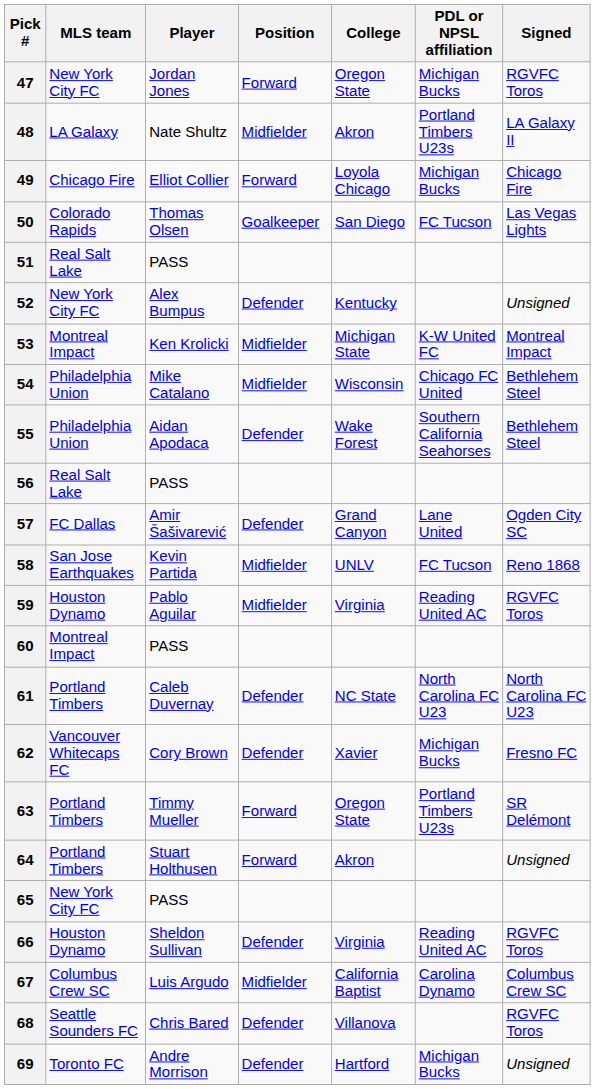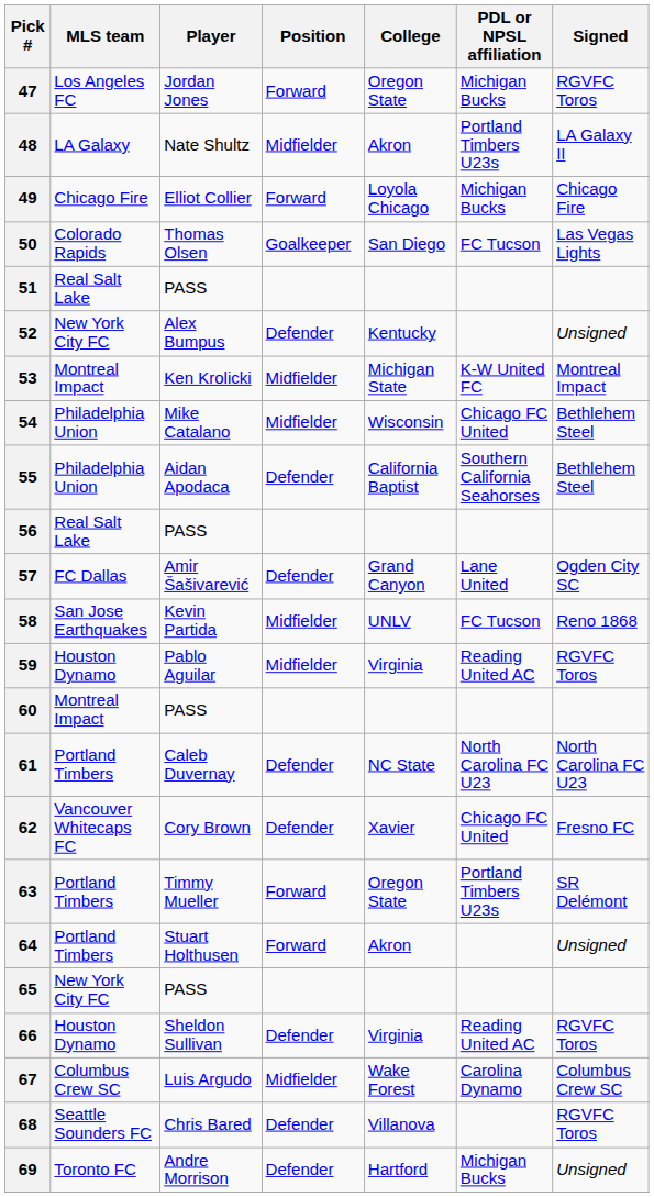 <table class="wikitable sortable" style="width:100%">
 <tr>
 <th width=5%>Pick #</th>
 <th width=12%>MLS team</th>
 <th width=12%>Player</th>
 <th width=12%>Position</th>
 <th width=12%>College</th>
 <th width=12%>PDL or NPSL affiliation</th>
 <th width=12%>Signed</th>
 </tr>
 <tr>
 <th>47</th>
-<td><a href='#'>New York City FC</a></td>
+<td><a href='#'>Los Angeles FC</a></td>
 <td> <a href='#'>Jordan Jones</a></td>
 <td><a href='#'>Forward</a></td>
 <td><a href='#'>Oregon State</a></td>
 <td><a href='#'>Michigan Bucks</a></td>
 <td> <a href='#'>RGVFC Toros</a></td>
 </tr>
 <tr>
 <th>48</th>
 <td><a href='#'>LA Galaxy</a></td>
 <td> Nate Shultz</td>
 <td><a href='#'>Midfielder</a></td>
 <td><a href='#'>Akron</a></td>
 <td><a href='#'>Portland Timbers U23s</a></td>
 <td> <a href='#'>LA Galaxy II</a></td>
 </tr>
 <tr>
 <th>49</th>
 <td><a href='#'>Chicago Fire</a> </td>
 <td> <a href='#'>Elliot Collier</a></td>
 <td><a href='#'>Forward</a></td>
 <td><a href='#'>Loyola Chicago</a></td>
 <td><a href='#'>Michigan Bucks</a></td>
 <td> <a href='#'>Chicago Fire</a></td>
 </tr>
 <tr>
 <th>50</th>
 <td><a href='#'>Colorado Rapids</a></td>
 <td> <a href='#'>Thomas Olsen</a></td>
 <td><a href='#'>Goalkeeper</a></td>
 <td><a href='#'>San Diego</a></td>
 <td><a href='#'>FC Tucson</a></td>
 <td> <a href='#'>Las Vegas Lights</a></td>
 </tr>
 <tr>
 <th>51</th>
 <td><a href='#'>Real Salt Lake</a> </td>
 <td>PASS</td>
 <td></td>
 <td></td>
 <td></td>
 <td></td>
 </tr>
 <tr>
 <th>52</th>
 <td><a href='#'>New York City FC</a> </td>
 <td> <a href='#'>Alex Bumpus</a></td>
 <td><a href='#'>Defender</a></td>
 <td><a href='#'>Kentucky</a></td>
 <td></td>
 <td><em>Unsigned</em></td>
 </tr>
 <tr>
 <th>53</th>
 <td><a href='#'>Montreal Impact</a></td>
 <td>  <a href='#'>Ken Krolicki</a></td>
 <td><a href='#'>Midfielder</a></td>
 <td><a href='#'>Michigan State</a></td>
 <td><a href='#'>K-W United FC</a></td>
 <td> <a href='#'>Montreal Impact</a></td>
 </tr>
 <tr>
 <th>54</th>
 <td><a href='#'>Philadelphia Union</a></td>
 <td> <a href='#'>Mike Catalano</a></td>
 <td><a href='#'>Midfielder</a></td>
 <td><a href='#'>Wisconsin</a></td>
 <td><a href='#'>Chicago FC United</a></td>
 <td> <a href='#'>Bethlehem Steel</a></td>
 </tr>
 <tr>
 <th>55</th>
 <td><a href='#'>Philadelphia Union</a> </td>
 <td> <a href='#'>Aidan Apodaca</a></td>
 <td><a href='#'>Defender</a></td>
-<td><a href='#'>Wake Forest</a></td>
+<td><a href='#'>California Baptist</a></td>
 <td><a href='#'>Southern California Seahorses</a></td>
 <td> <a href='#'>Bethlehem Steel</a></td>
 </tr>
 <tr>
 <th>56</th>
 <td><a href='#'>Real Salt Lake</a></td>
 <td>PASS</td>
 <td></td>
 <td></td>
 <td></td>
 <td></td>
 </tr>
 <tr>
 <th>57</th>
 <td><a href='#'>FC Dallas</a></td>
 <td> <a href='#'>Amir Šašivarević</a></td>
 <td><a href='#'>Defender</a></td>
 <td><a href='#'>Grand Canyon</a></td>
 <td><a href='#'>Lane United</a></td>
 <td> <a href='#'>Ogden City SC</a></td>
 </tr>
 <tr>
 <th>58</th>
 <td><a href='#'>San Jose Earthquakes</a></td>
 <td> <a href='#'>Kevin Partida</a></td>
 <td><a href='#'>Midfielder</a></td>
 <td><a href='#'>UNLV</a></td>
 <td><a href='#'>FC Tucson</a></td>
 <td> <a href='#'>Reno 1868</a></td>
 </tr>
 <tr>
 <th>59</th>
 <td><a href='#'>Houston Dynamo</a> </td>
 <td> <a href='#'>Pablo Aguilar</a></td>
 <td><a href='#'>Midfielder</a></td>
 <td><a href='#'>Virginia</a></td>
 <td><a href='#'>Reading United AC</a></td>
 <td> <a href='#'>RGVFC Toros</a></td>
 </tr>
 <tr>
 <th>60</th>
 <td><a href='#'>Montreal Impact</a> </td>
 <td>PASS</td>
 <td></td>
 <td></td>
 <td></td>
 <td></td>
 </tr>
 <tr>
 <th>61</th>
 <td><a href='#'>Portland Timbers</a> </td>
 <td> <a href='#'>Caleb Duvernay</a></td>
 <td><a href='#'>Defender</a></td>
 <td><a href='#'>NC State</a></td>
 <td><a href='#'>North Carolina FC U23</a></td>
 <td> <a href='#'>North Carolina FC U23</a></td>
 </tr>
 <tr>
 <th>62</th>
 <td><a href='#'>Vancouver Whitecaps FC</a> </td>
 <td> <a href='#'>Cory Brown</a></td>
 <td><a href='#'>Defender</a></td>
 <td><a href='#'>Xavier</a></td>
-<td><a href='#'>Michigan Bucks</a></td>
+<td><a href='#'>Chicago FC United</a></td>
 <td> <a href='#'>Fresno FC</a></td>
 </tr>
 <tr>
 <th>63</th>
 <td><a href='#'>Portland Timbers</a> </td>
 <td> <a href='#'>Timmy Mueller</a></td>
 <td><a href='#'>Forward</a></td>
 <td><a href='#'>Oregon State</a></td>
 <td><a href='#'>Portland Timbers U23s</a></td>
 <td> <a href='#'>SR Delémont</a></td>
 </tr>
 <tr>
 <th>64</th>
 <td><a href='#'>Portland Timbers</a></td>
 <td> <a href='#'>Stuart Holthusen</a></td>
 <td><a href='#'>Forward</a></td>
 <td><a href='#'>Akron</a></td>
 <td></td>
 <td><em>Unsigned</em></td>
 </tr>
 <tr>
 <th>65</th>
 <td><a href='#'>New York City FC</a></td>
 <td>PASS</td>
 <td></td>
 <td></td>
 <td></td>
 <td></td>
 </tr>
 <tr>
 <th>66</th>
 <td><a href='#'>Houston Dynamo</a></td>
 <td> <a href='#'>Sheldon Sullivan</a></td>
 <td><a href='#'>Defender</a></td>
 <td><a href='#'>Virginia</a></td>
 <td><a href='#'>Reading United AC</a></td>
 <td> <a href='#'>RGVFC Toros</a></td>
 </tr>
 <tr>
 <th>67</th>
 <td><a href='#'>Columbus Crew SC</a></td>
 <td> <a href='#'>Luis Argudo</a></td>
 <td><a href='#'>Midfielder</a></td>
-<td><a href='#'>California Baptist</a></td>
+<td><a href='#'>Wake Forest</a></td>
 <td><a href='#'>Carolina Dynamo</a></td>
 <td> <a href='#'>Columbus Crew SC</a></td>
 </tr>
 <tr>
 <th>68</th>
 <td><a href='#'>Seattle Sounders FC</a></td>
 <td> <a href='#'>Chris Bared</a></td>
 <td><a href='#'>Defender</a></td>
 <td><a href='#'>Villanova</a></td>
 <td></td>
 <td> <a href='#'>RGVFC Toros</a></td>
 </tr>
 <tr>
 <th>69</th>
 <td><a href='#'>Toronto FC</a></td>
 <td> <a href='#'>Andre Morrison</a></td>
 <td><a href='#'>Defender</a></td>
 <td><a href='#'>Hartford</a></td>
 <td><a href='#'>Michigan Bucks</a></td>
 <td><em>Unsigned</em></td>
 </tr>
 <tr>
 </tr>
 </table>
